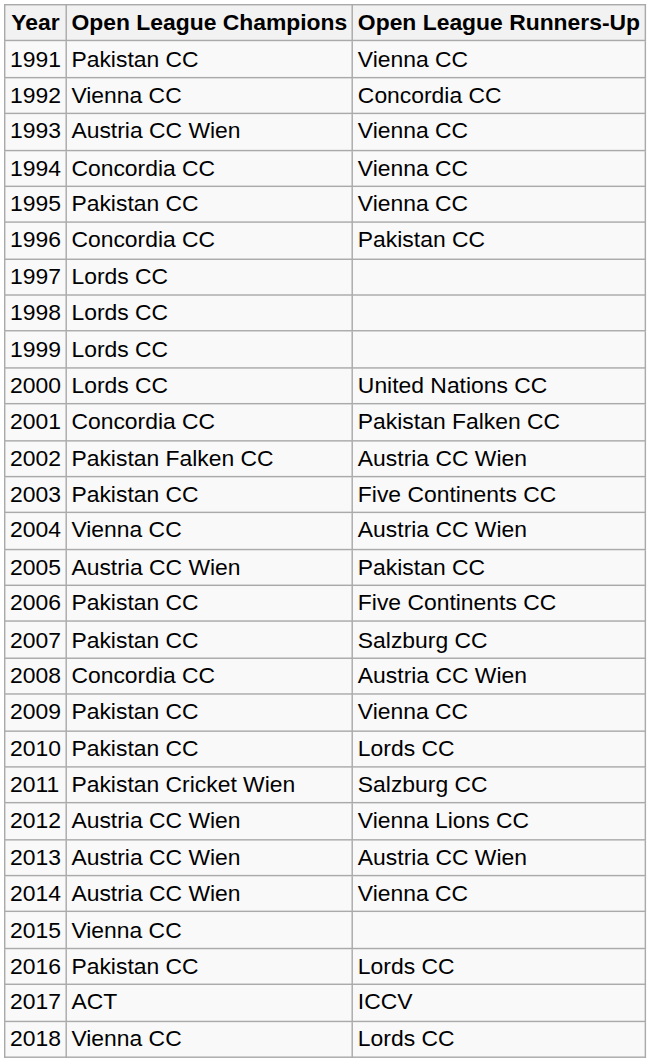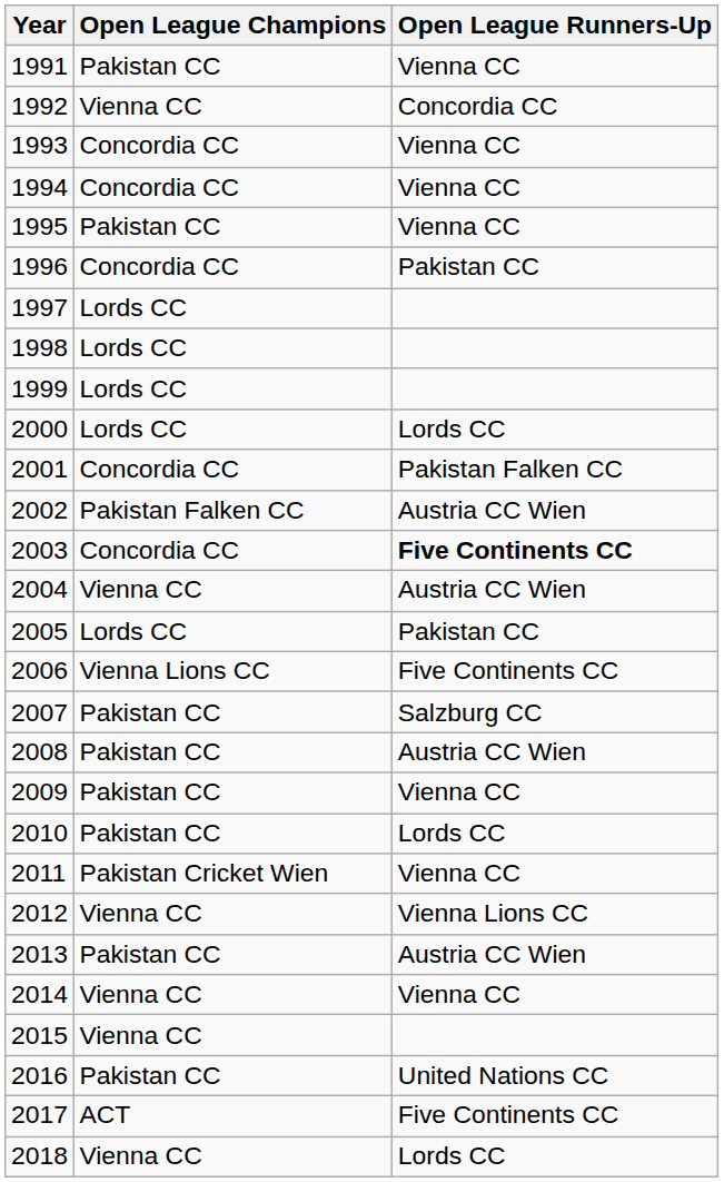 <table class="wikitable" border="1">
 <tr>
 <th>Year</th>
 <th>Open League Champions</th>
 <th>Open League Runners-Up</th>
 </tr>
 <tr>
 <td>1991</td>
 <td>Pakistan CC</td>
 <td>Vienna CC</td>
 </tr>
 <tr>
 <td>1992</td>
 <td>Vienna CC</td>
 <td>Concordia CC</td>
 </tr>
 <tr>
 <td>1993</td>
-<td>Austria CC Wien</td>
+<td>Concordia CC</td>
 <td>Vienna CC</td>
 </tr>
 <tr>
 <td>1994</td>
 <td>Concordia CC</td>
 <td>Vienna CC</td>
 </tr>
 <tr>
 <td>1995</td>
 <td>Pakistan CC</td>
 <td>Vienna CC</td>
 </tr>
 <tr>
 <td>1996</td>
 <td>Concordia CC</td>
 <td>Pakistan CC</td>
 </tr>
 <tr>
 <td>1997</td>
 <td>Lords CC</td>
 <td></td>
 </tr>
 <tr>
 <td>1998</td>
 <td>Lords CC</td>
 <td></td>
 </tr>
 <tr>
 <td>1999</td>
 <td>Lords CC</td>
 <td></td>
 </tr>
 <tr>
 <td>2000</td>
 <td>Lords CC</td>
-<td>United Nations CC</td>
+<td>Lords CC</td>
 </tr>
 <tr>
 <td>2001</td>
 <td>Concordia CC</td>
 <td>Pakistan Falken CC</td>
 </tr>
 <tr>
 <td>2002</td>
 <td>Pakistan Falken CC</td>
 <td>Austria CC Wien</td>
 </tr>
 <tr>
 <td>2003</td>
-<td>Pakistan CC</td>
-<td>Five Continents CC</td>
+<td>Concordia CC</td>
+<td><strong>Five Continents CC</strong></td>
 </tr>
 <tr>
 <td>2004</td>
 <td>Vienna CC</td>
 <td>Austria CC Wien</td>
 </tr>
 <tr>
 <td>2005</td>
-<td>Austria CC Wien</td>
+<td>Lords CC</td>
 <td>Pakistan CC</td>
 </tr>
 <tr>
 <td>2006</td>
-<td>Pakistan CC</td>
+<td>Vienna Lions CC</td>
 <td>Five Continents CC</td>
 </tr>
 <tr>
 <td>2007</td>
 <td>Pakistan CC</td>
 <td>Salzburg CC</td>
 </tr>
 <tr>
 <td>2008</td>
-<td>Concordia CC</td>
+<td>Pakistan CC</td>
 <td>Austria CC Wien</td>
 </tr>
 <tr>
 <td>2009</td>
 <td>Pakistan CC</td>
 <td>Vienna CC</td>
 </tr>
 <tr>
 <td>2010</td>
 <td>Pakistan CC</td>
 <td>Lords CC</td>
 </tr>
 <tr>
 <td>2011</td>
 <td>Pakistan Cricket Wien</td>
-<td>Salzburg CC</td>
+<td>Vienna CC</td>
 </tr>
 <tr>
 <td>2012</td>
-<td>Austria CC Wien</td>
+<td>Vienna CC</td>
 <td>Vienna Lions CC</td>
 </tr>
 <tr>
 <td>2013</td>
-<td>Austria CC Wien</td>
+<td>Pakistan CC</td>
 <td>Austria CC Wien</td>
 </tr>
 <tr>
 <td>2014</td>
-<td>Austria CC Wien</td>
+<td>Vienna CC</td>
 <td>Vienna CC</td>
 </tr>
 <tr>
 <td>2015</td>
 <td>Vienna CC</td>
 <td></td>
 </tr>
 <tr>
 <td>2016</td>
 <td>Pakistan CC</td>
-<td>Lords CC</td>
+<td>United Nations CC</td>
 </tr>
 <tr>
 <td>2017</td>
 <td>ACT</td>
-<td>ICCV</td>
+<td>Five Continents CC</td>
 </tr>
 <tr>
 <td>2018</td>
 <td>Vienna CC</td>
 <td>Lords CC</td>
 </tr>
 </table>
